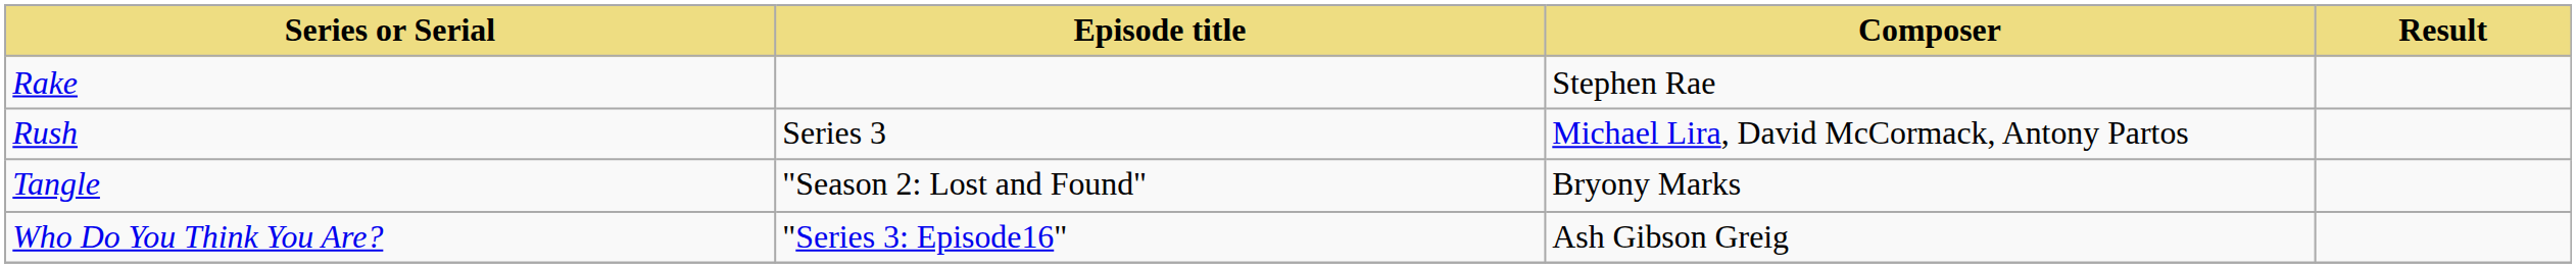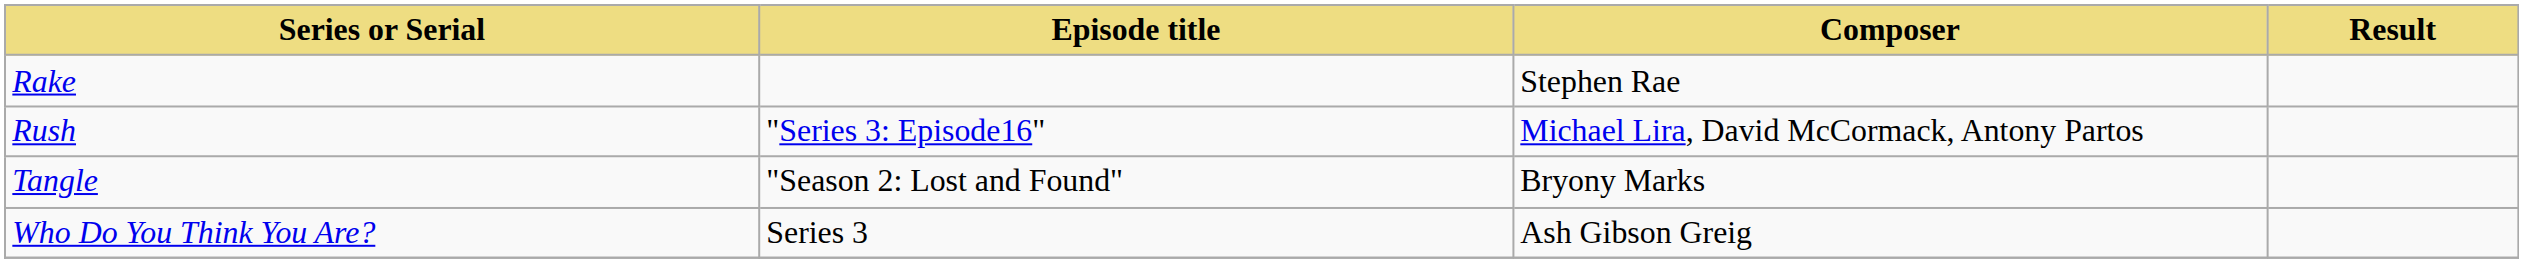 <table class="wikitable" width=100%>
 <tr>
 <th style="width:30%;background:#EEDD82;">Series or Serial</th>
 <th style="width:30%;background:#EEDD82;">Episode title</th>
 <th style="width:30%;background:#EEDD82;">Composer</th>
 <th style="width:10%;background:#EEDD82;">Result<br></th>
 </tr>
 <tr>
 <td><em><a href='#'>Rake</a></em></td>
 <td></td>
 <td>Stephen Rae</td>
 <td></td>
 </tr>
 <tr>
 <td><em><a href='#'>Rush</a></em></td>
-<td>Series 3</td>
+<td>"<a href='#'>Series 3: Episode16</a>"</td>
 <td><a href='#'>Michael Lira</a>, David McCormack, Antony Partos</td>
 <td></td>
 </tr>
 <tr>
 <td><em><a href='#'>Tangle</a></em></td>
 <td>"Season 2: Lost and Found"</td>
 <td>Bryony Marks</td>
 <td></td>
 </tr>
 <tr>
 <td><em><a href='#'>Who Do You Think You Are?</a></em></td>
-<td>"<a href='#'>Series 3: Episode16</a>"</td>
+<td>Series 3</td>
 <td>Ash Gibson Greig</td>
 <td></td>
 </tr>
 <tr>
 </tr>
 </table>
